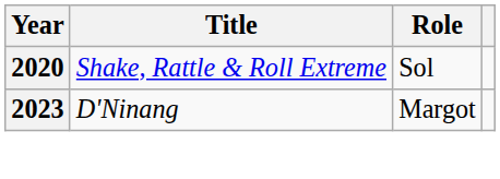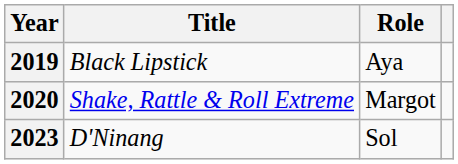 <table class="wikitable sortable plainrowheaders">
 <tr>
 <th scope="col">Year</th>
 <th scope="col">Title</th>
 <th scope="col">Role</th>
 <th scope="col" class="unsortable"></th>
 </tr>
 <tr>
+<th scope="row">2019</th>
+<td><em>Black Lipstick</em></td>
+<td>Aya</td>
+<td></td>
+</tr>
+<tr>
 <th scope="row">2020</th>
 <td><em><a href='#'>Shake, Rattle & Roll Extreme</a></em></td>
-<td>Sol</td>
+<td>Margot</td>
 <td></td>
 </tr>
 <tr>
 <th scope="row">2023</th>
 <td><em>D'Ninang</em></td>
-<td>Margot</td>
+<td>Sol</td>
 <td></td>
 </tr>
 </table>
